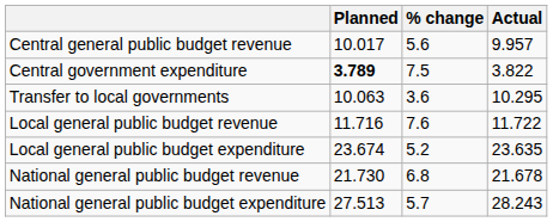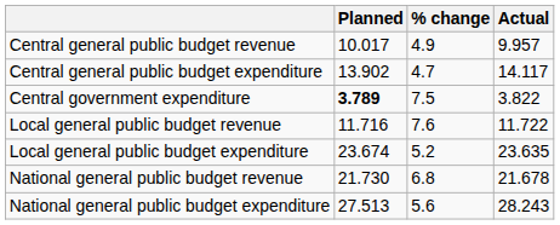 <table class="wikitable">
 <tr>
 <th></th>
 <th>Planned</th>
 <th>% change</th>
 <th>Actual</th>
 </tr>
 <tr>
 <td>Central general public budget revenue</td>
 <td>10.017</td>
-<td>5.6</td>
+<td>4.9</td>
 <td>9.957</td>
+</tr>
+<tr>
+<td>Central general public budget expenditure</td>
+<td>13.902</td>
+<td>4.7</td>
+<td>14.117</td>
 </tr>
 <tr>
 <td>Central government expenditure</td>
 <td><strong>3.789</strong></td>
 <td>7.5</td>
 <td>3.822</td>
-</tr>
-<tr>
-<td>Transfer to local governments</td>
-<td>10.063</td>
-<td>3.6</td>
-<td>10.295</td>
 </tr>
 <tr>
 <td>Local general public budget revenue</td>
 <td>11.716</td>
 <td>7.6</td>
 <td>11.722</td>
 </tr>
 <tr>
 <td>Local general public budget expenditure</td>
 <td>23.674</td>
 <td>5.2</td>
 <td>23.635</td>
 </tr>
 <tr>
 <td>National general public budget revenue</td>
 <td>21.730</td>
 <td>6.8</td>
 <td>21.678</td>
 </tr>
 <tr>
 <td>National general public budget expenditure</td>
 <td>27.513</td>
-<td>5.7</td>
+<td>5.6</td>
 <td>28.243</td>
 </tr>
 </table>
